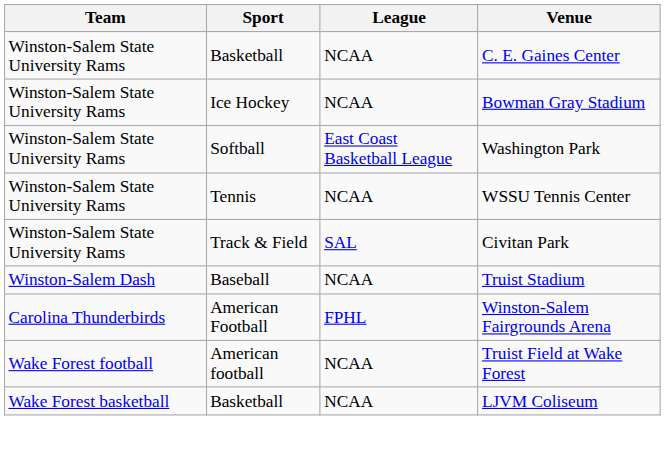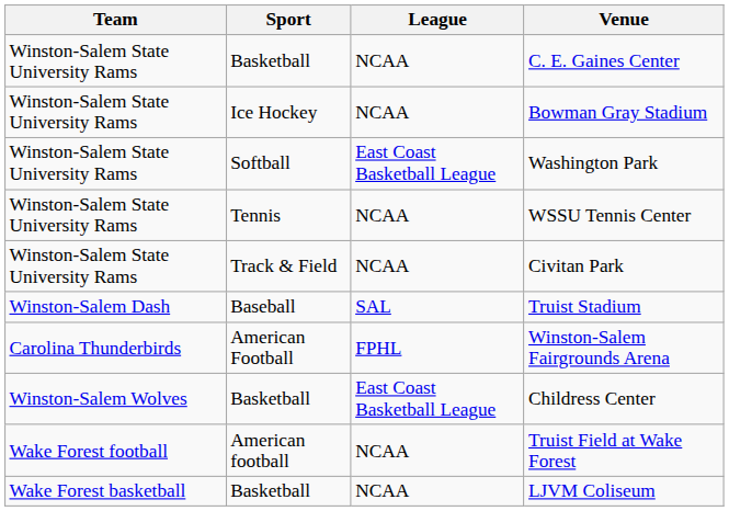 <table class="wikitable sortable">
 <tr>
 <th>Team</th>
 <th>Sport</th>
 <th>League</th>
 <th>Venue</th>
 </tr>
 <tr>
 <td>Winston-Salem State University Rams</td>
 <td>Basketball</td>
 <td>NCAA</td>
 <td><a href='#'>C. E. Gaines Center</a></td>
 </tr>
 <tr>
 <td>Winston-Salem State University Rams</td>
 <td>Ice Hockey</td>
 <td>NCAA</td>
 <td><a href='#'>Bowman Gray Stadium</a></td>
 </tr>
 <tr>
 <td>Winston-Salem State University Rams</td>
 <td>Softball</td>
 <td><a href='#'>East Coast Basketball League</a></td>
 <td>Washington Park</td>
 </tr>
 <tr>
 <td>Winston-Salem State University Rams</td>
 <td>Tennis</td>
 <td>NCAA</td>
 <td>WSSU Tennis Center</td>
 </tr>
 <tr>
 <td>Winston-Salem State University Rams</td>
 <td>Track & Field</td>
-<td><a href='#'>SAL</a></td>
+<td>NCAA</td>
 <td>Civitan Park</td>
 </tr>
 <tr>
 <td><a href='#'>Winston-Salem Dash</a></td>
 <td>Baseball</td>
-<td>NCAA</td>
+<td><a href='#'>SAL</a></td>
 <td><a href='#'>Truist Stadium</a></td>
 </tr>
 <tr>
 <td><a href='#'>Carolina Thunderbirds</a></td>
 <td>American Football</td>
 <td><a href='#'>FPHL</a></td>
 <td><a href='#'>Winston-Salem Fairgrounds Arena</a></td>
+</tr>
+<tr>
+<td><a href='#'>Winston-Salem Wolves</a></td>
+<td>Basketball</td>
+<td><a href='#'>East Coast Basketball League</a></td>
+<td>Childress Center</td>
 </tr>
 <tr>
 <td><a href='#'>Wake Forest football</a></td>
 <td>American football</td>
 <td>NCAA</td>
 <td><a href='#'>Truist Field at Wake Forest</a></td>
 </tr>
 <tr>
 <td><a href='#'>Wake Forest basketball</a></td>
 <td>Basketball</td>
 <td>NCAA</td>
 <td><a href='#'>LJVM Coliseum</a></td>
 </tr>
 </table>
